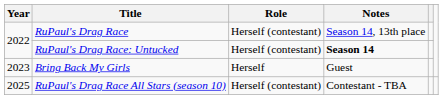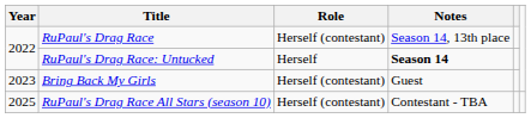 <table class="wikitable plainrowheaders" style="text-align:left;">
 <tr>
 <th>Year</th>
 <th>Title</th>
 <th>Role</th>
 <th>Notes</th>
 <th></th>
 </tr>
 <tr>
 <td rowspan=2>2022</td>
 <td><em><a href='#'>RuPaul's Drag Race</a></em></td>
 <td>Herself (contestant)</td>
 <td><a href='#'>Season 14</a>, 13th place</td>
 <td></td>
 </tr>
 <tr>
 <td><em><a href='#'>RuPaul's Drag Race: Untucked</a></em></td>
-<td>Herself (contestant)</td>
+<td>Herself</td>
 <td><strong>Season 14</strong></td>
 <td></td>
 </tr>
 <tr>
 <td>2023</td>
 <td><em><a href='#'>Bring Back My Girls</a></em></td>
-<td>Herself</td>
+<td>Herself (contestant)</td>
 <td>Guest</td>
 <td></td>
 </tr>
 <tr>
 <td>2025</td>
 <td><em><a href='#'>RuPaul's Drag Race All Stars (season 10)</a></em></td>
 <td>Herself (contestant)</td>
 <td>Contestant - TBA</td>
 <td></td>
 <td></td>
 </tr>
 </table>
